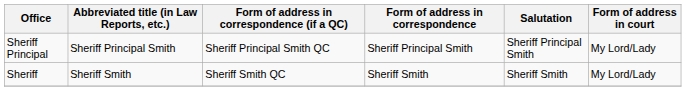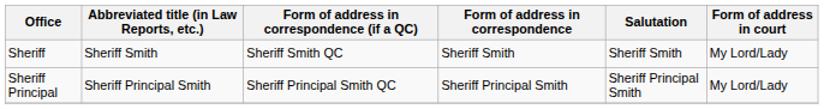 <table class="wikitable" style="width: 80%;">
 <tr style="height: 25px;">
 <th>Office</th>
 <th>Abbreviated title (in Law Reports, etc.)</th>
 <th>Form of address in correspondence (if a QC)</th>
 <th>Form of address in correspondence</th>
 <th>Salutation</th>
 <th>Form of address in court</th>
 </tr>
 <tr style="height: 35px;">
+<td>Sheriff</td>
+<td>Sheriff Smith</td>
+<td>Sheriff Smith QC</td>
+<td>Sheriff Smith</td>
+<td>Sheriff Smith</td>
+<td>My Lord/Lady</td>
+</tr>
+<tr style="height: 35px;">
 <td>Sheriff Principal</td>
 <td>Sheriff Principal Smith</td>
 <td>Sheriff Principal Smith QC</td>
 <td>Sheriff Principal Smith</td>
 <td>Sheriff Principal Smith</td>
 <td>My Lord/Lady</td>
 </tr>
-<tr style="height: 35px;">
-<td>Sheriff</td>
-<td>Sheriff Smith</td>
-<td>Sheriff Smith QC</td>
-<td>Sheriff Smith</td>
-<td>Sheriff Smith</td>
-<td>My Lord/Lady</td>
-</tr>
 <tr>
 </tr>
 </table>
